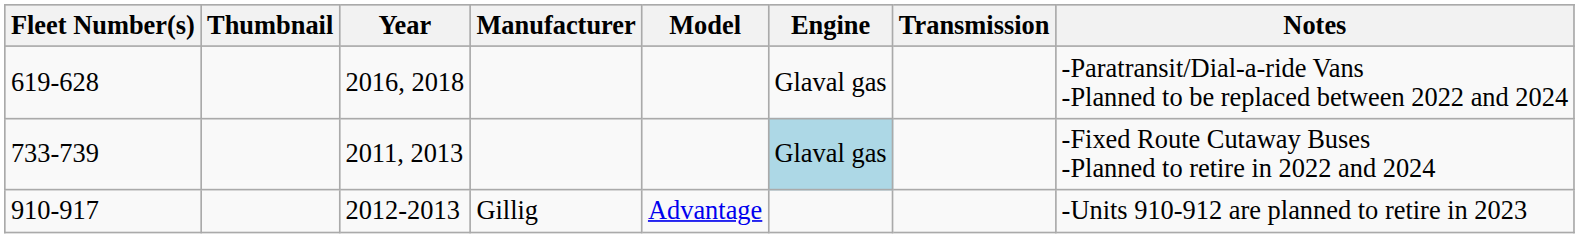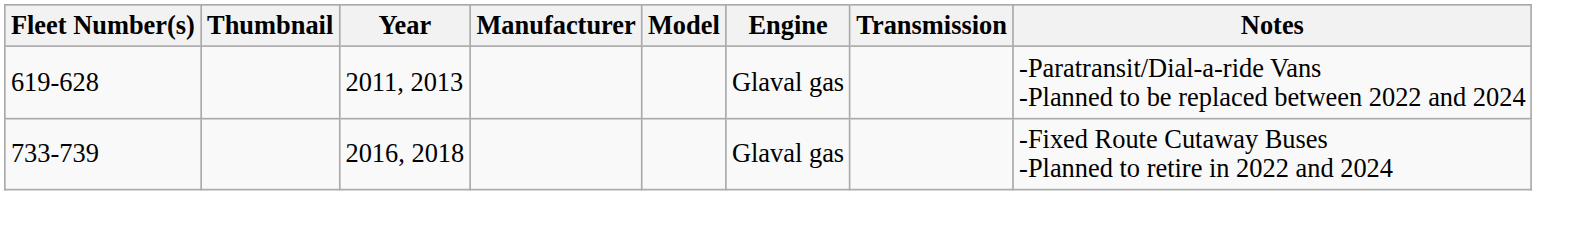 <table class="wikitable">
 <tr>
 <th>Fleet Number(s)</th>
 <th>Thumbnail</th>
 <th>Year</th>
 <th>Manufacturer</th>
 <th>Model</th>
 <th>Engine</th>
 <th>Transmission</th>
 <th>Notes</th>
 </tr>
 <tr>
 <td>619-628</td>
 <td></td>
-<td>2016, 2018</td>
+<td>2011, 2013</td>
 <td></td>
 <td></td>
 <td>Glaval gas</td>
 <td></td>
 <td>-Paratransit/Dial-a-ride Vans<br>-Planned to be replaced between 2022 and 2024</td>
 </tr>
 <tr>
 <td>733-739</td>
 <td></td>
-<td>2011, 2013</td>
+<td>2016, 2018</td>
 <td></td>
 <td></td>
-<td style="background: lightblue;">Glaval gas</td>
+<td>Glaval gas</td>
 <td></td>
 <td>-Fixed Route Cutaway Buses<br>-Planned to retire in 2022 and 2024</td>
 </tr>
-<tr>
-<td>910-917</td>
-<td></td>
-<td>2012-2013</td>
-<td>Gillig</td>
-<td><a href='#'>Advantage</a></td>
-<td></td>
-<td></td>
-<td>-Units 910-912 are planned to retire in 2023</td>
-</tr>
 </table>
